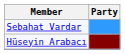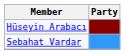 <table class=wikitable style="border:1px solid #8888aa; background-color:#f7f8ff; padding:0px; font-size:90%;">
 <tr>
 <th>Member</th>
 <th>Party</th>
 </tr>
 <tr>
+<td><a href='#'>Hüseyin Arabacı</a></td>
+<td style="background: #870000"></td>
+</tr>
+<tr>
 <td><a href='#'>Sebahat Vardar</a></td>
 <td style="background: #2E9AFE"></td>
 </tr>
 <tr>
-<td><a href='#'>Hüseyin Arabacı</a></td>
-<td style="background: #870000"></td>
-</tr>
-<tr>
 </tr>
 </table>
